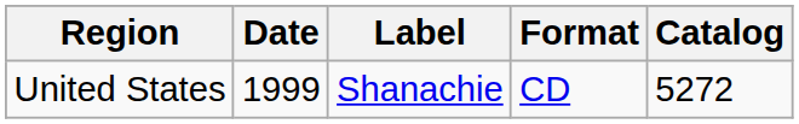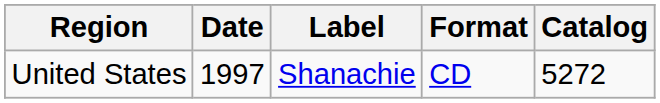 <table class="wikitable">
 <tr>
 <th>Region</th>
 <th>Date</th>
 <th>Label</th>
 <th>Format</th>
 <th>Catalog</th>
 </tr>
 <tr>
 <td>United States</td>
-<td>1999</td>
+<td>1997</td>
 <td><a href='#'>Shanachie</a></td>
 <td><a href='#'>CD</a></td>
 <td>5272</td>
 </tr>
 </table>
